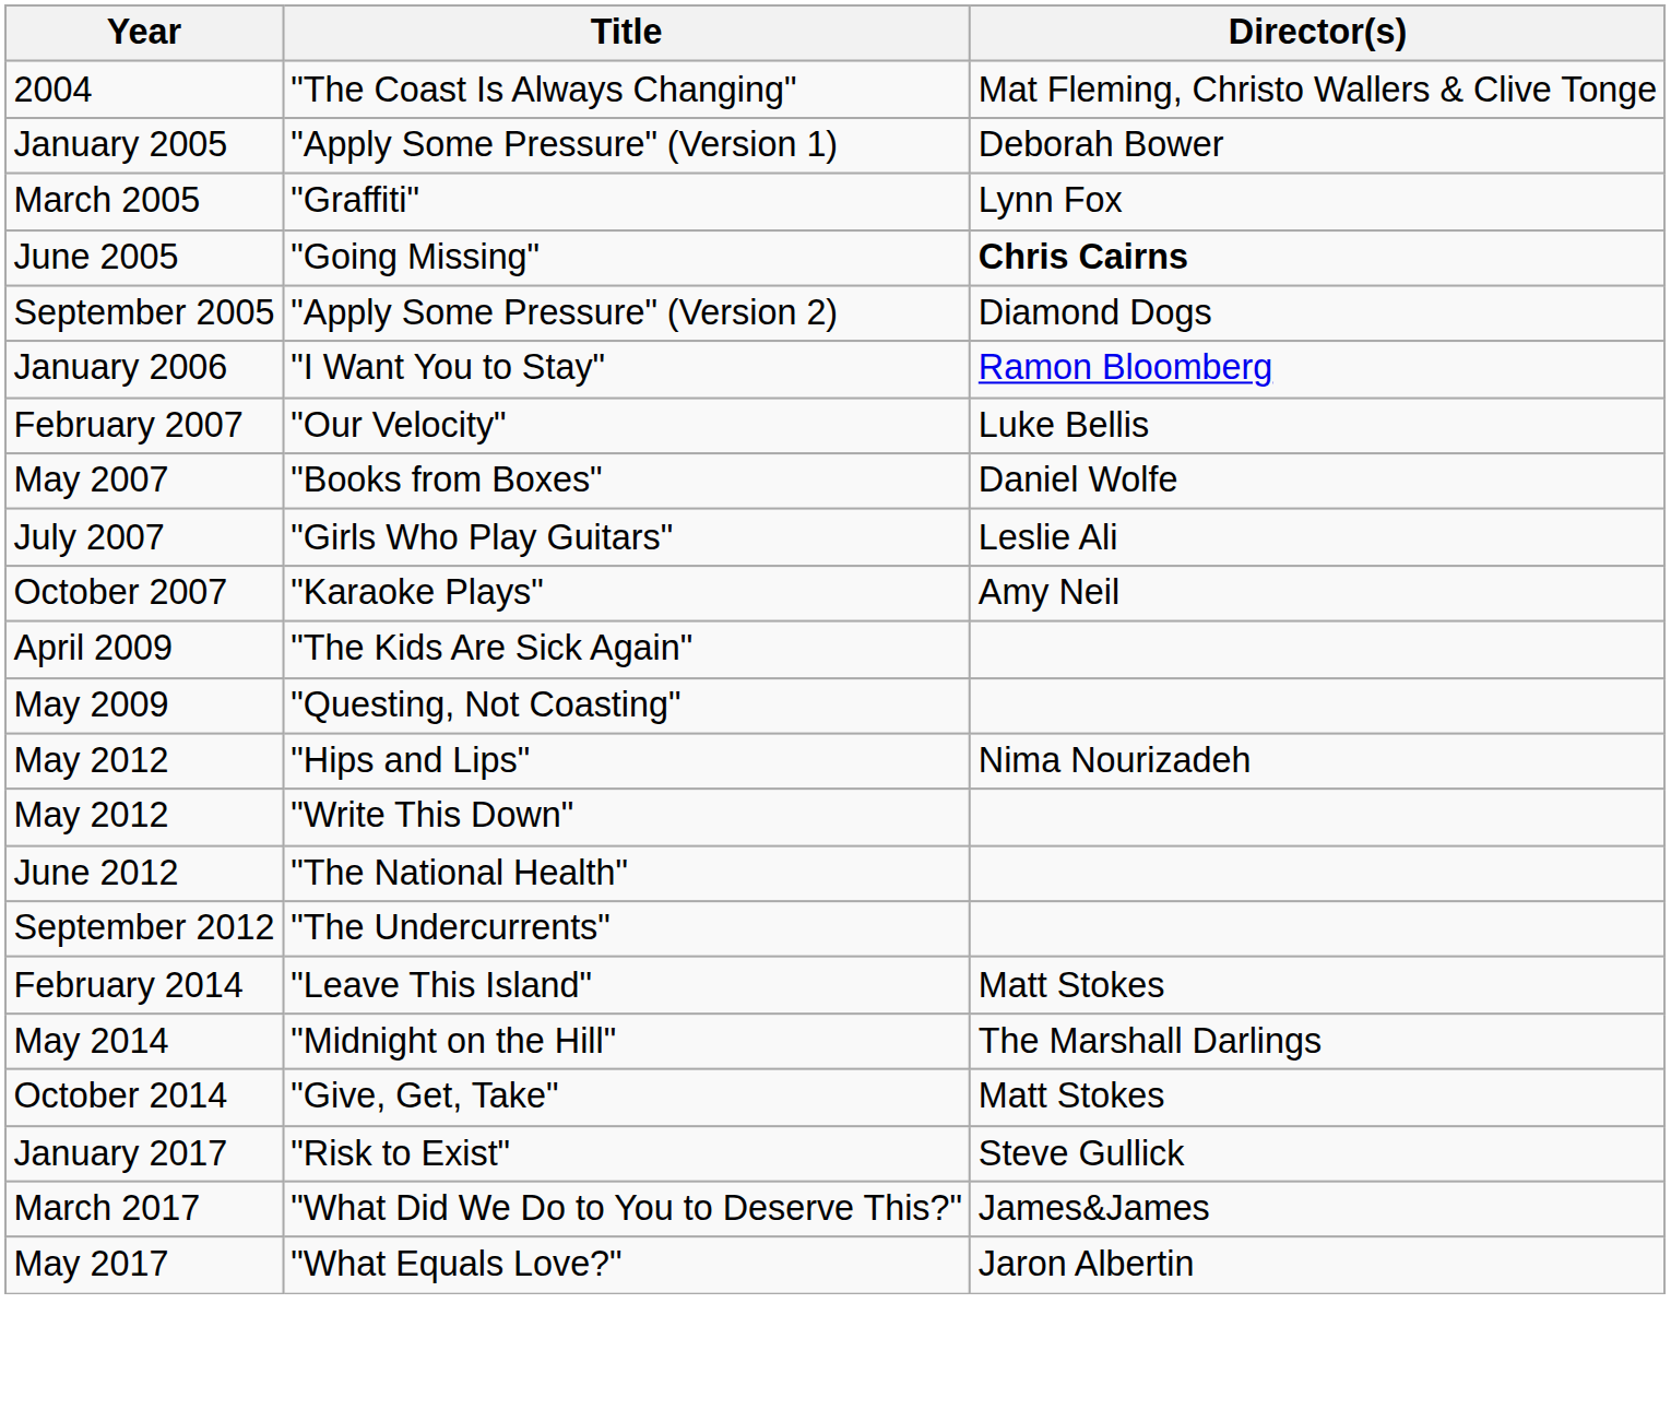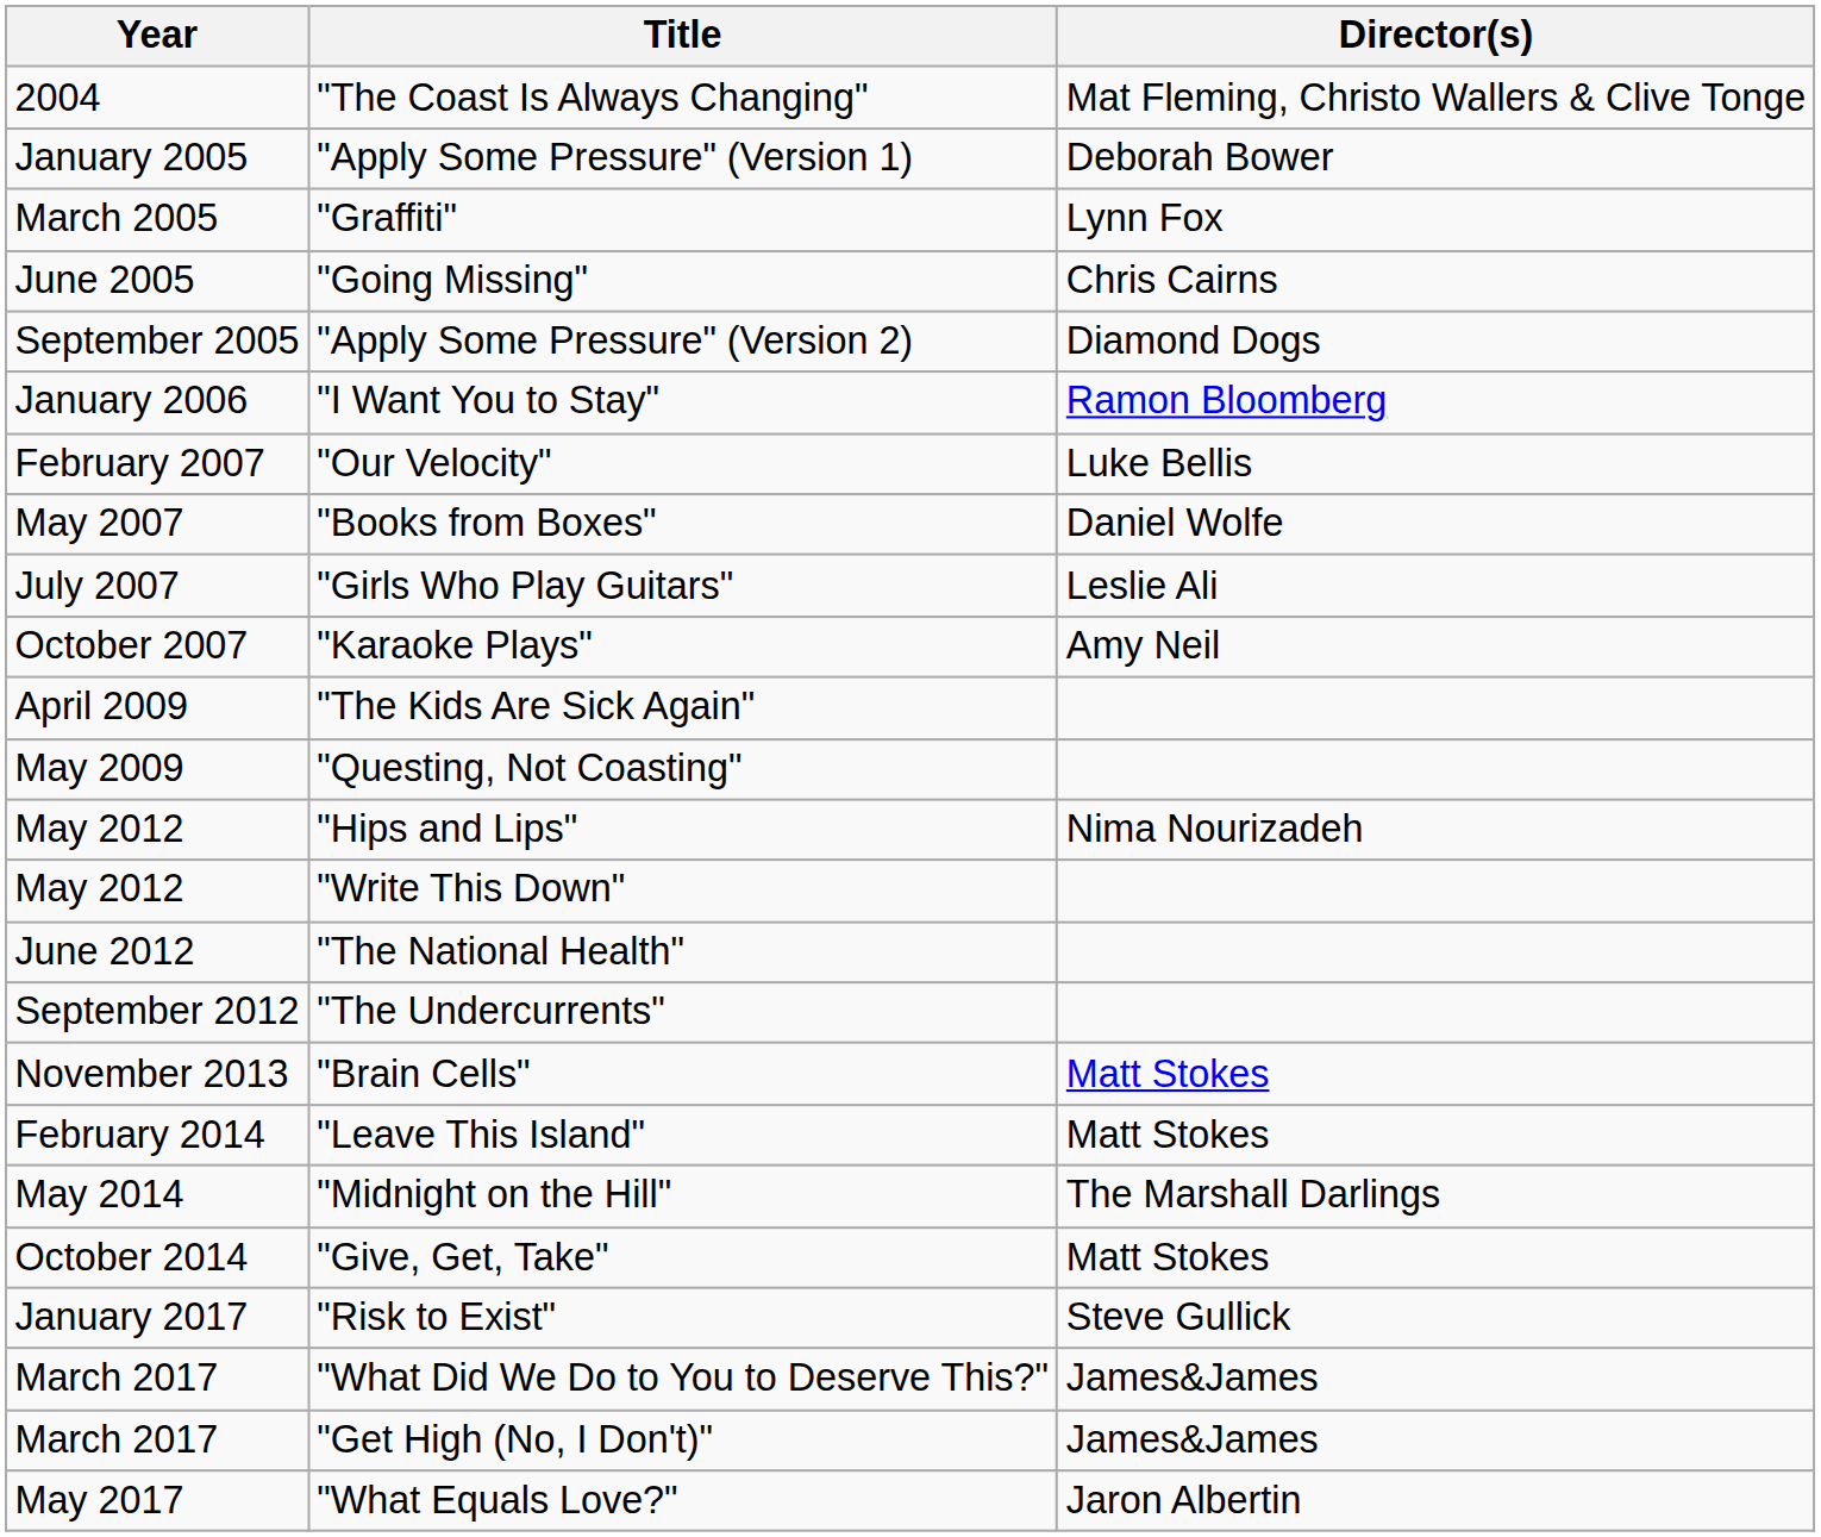 <table class="wikitable sortable">
 <tr>
 <th>Year</th>
 <th>Title</th>
 <th>Director(s)</th>
 </tr>
 <tr>
 <td>2004</td>
 <td>"The Coast Is Always Changing"</td>
 <td>Mat Fleming, Christo Wallers & Clive Tonge</td>
 </tr>
 <tr>
 <td>January 2005</td>
 <td>"Apply Some Pressure" (Version 1)</td>
 <td>Deborah Bower</td>
 </tr>
 <tr>
 <td>March 2005</td>
 <td>"Graffiti"</td>
 <td>Lynn Fox</td>
 </tr>
 <tr>
 <td>June 2005</td>
 <td>"Going Missing"</td>
-<td><strong>Chris Cairns</strong></td>
+<td>Chris Cairns</td>
 </tr>
 <tr>
 <td>September 2005</td>
 <td>"Apply Some Pressure" (Version 2)</td>
 <td>Diamond Dogs</td>
 </tr>
 <tr>
 <td>January 2006</td>
 <td>"I Want You to Stay"</td>
 <td><a href='#'>Ramon Bloomberg</a></td>
 </tr>
 <tr>
 <td>February 2007</td>
 <td>"Our Velocity"</td>
 <td>Luke Bellis</td>
 </tr>
 <tr>
 <td>May 2007</td>
 <td>"Books from Boxes"</td>
 <td>Daniel Wolfe</td>
 </tr>
 <tr>
 <td>July 2007</td>
 <td>"Girls Who Play Guitars"</td>
 <td>Leslie Ali</td>
 </tr>
 <tr>
 <td>October 2007</td>
 <td>"Karaoke Plays"</td>
 <td>Amy Neil</td>
 </tr>
 <tr>
 <td>April 2009</td>
 <td>"The Kids Are Sick Again"</td>
 <td></td>
 </tr>
 <tr>
 <td>May 2009</td>
 <td>"Questing, Not Coasting"</td>
 <td></td>
 </tr>
 <tr>
 <td>May 2012</td>
 <td>"Hips and Lips"</td>
 <td>Nima Nourizadeh</td>
 </tr>
 <tr>
 <td>May 2012</td>
 <td>"Write This Down"</td>
 <td></td>
 </tr>
 <tr>
 <td>June 2012</td>
 <td>"The National Health"</td>
 <td></td>
 </tr>
 <tr>
 <td>September 2012</td>
 <td>"The Undercurrents"</td>
 <td></td>
 </tr>
 <tr>
+<td>November 2013</td>
+<td>"Brain Cells"</td>
+<td><a href='#'>Matt Stokes</a></td>
+</tr>
+<tr>
 <td>February 2014</td>
 <td>"Leave This Island"</td>
 <td>Matt Stokes</td>
 </tr>
 <tr>
 <td>May 2014</td>
 <td>"Midnight on the Hill"</td>
 <td>The Marshall Darlings</td>
 </tr>
 <tr>
 <td>October 2014</td>
 <td>"Give, Get, Take"</td>
 <td>Matt Stokes</td>
 </tr>
 <tr>
 <td>January 2017</td>
 <td>"Risk to Exist"</td>
 <td>Steve Gullick</td>
 </tr>
 <tr>
 <td>March 2017</td>
 <td>"What Did We Do to You to Deserve This?"</td>
 <td>James&James</td>
 </tr>
 <tr>
+<td>March 2017</td>
+<td>"Get High (No, I Don't)"</td>
+<td>James&James</td>
+</tr>
+<tr>
 <td>May 2017</td>
 <td>"What Equals Love?"</td>
 <td>Jaron Albertin</td>
 </tr>
 </table>
